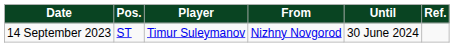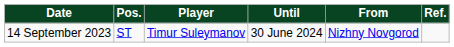 <table class="wikitable plainrowheaders sortable">
 <tr>
 <th style="background:#094422; color:white; text-align:center;">Date</th>
 <th style="background:#094422; color:white; text-align:center;">Pos.</th>
 <th style="background:#094422; color:white; text-align:center;">Player</th>
+<th style="background:#094422; color:white; text-align:center;">Until</th>
 <th style="background:#094422; color:white; text-align:center;">From</th>
-<th style="background:#094422; color:white; text-align:center;">Until</th>
 <th style="background:#094422; color:white; text-align:center;">Ref.</th>
 </tr>
 <tr>
 <td>14 September 2023</td>
 <td><a href='#'>ST</a></td>
 <td> <a href='#'>Timur Suleymanov</a></td>
+<td>30 June 2024</td>
 <td> <a href='#'>Nizhny Novgorod</a></td>
-<td>30 June 2024</td>
 <td></td>
 </tr>
 </table>
